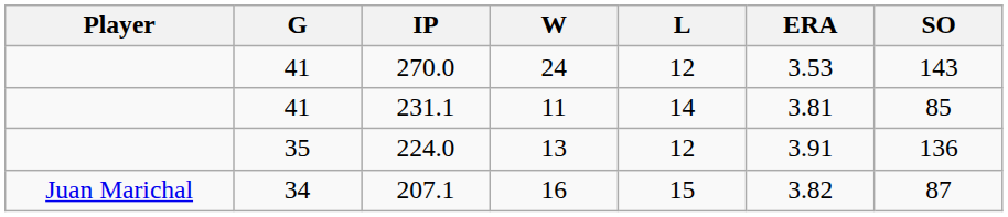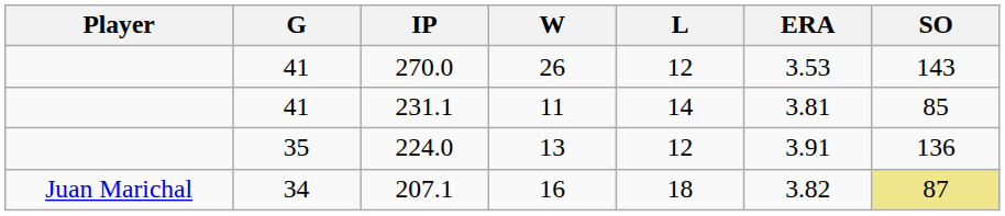 <table class="wikitable sortable">
 <tr>
 <th bgcolor="#DDDDFF" width="16%">Player</th>
 <th bgcolor="#DDDDFF" width="9%">G</th>
 <th bgcolor="#DDDDFF" width="9%">IP</th>
 <th bgcolor="#DDDDFF" width="9%">W</th>
 <th bgcolor="#DDDDFF" width="9%">L</th>
 <th bgcolor="#DDDDFF" width="9%">ERA</th>
 <th bgcolor="#DDDDFF" width="9%">SO</th>
 </tr>
 <tr align="center">
 <td></td>
 <td>41</td>
 <td>270.0</td>
-<td>24</td>
+<td>26</td>
 <td>12</td>
 <td>3.53</td>
 <td>143</td>
 </tr>
 <tr align="center">
 <td></td>
 <td>41</td>
 <td>231.1</td>
 <td>11</td>
 <td>14</td>
 <td>3.81</td>
 <td>85</td>
 </tr>
 <tr align="center">
 <td></td>
 <td>35</td>
 <td>224.0</td>
 <td>13</td>
 <td>12</td>
 <td>3.91</td>
 <td>136</td>
 </tr>
 <tr align="center">
 <td><a href='#'>Juan Marichal</a></td>
 <td>34</td>
 <td>207.1</td>
 <td>16</td>
-<td>15</td>
+<td>18</td>
 <td>3.82</td>
-<td>87</td>
+<td style="background: khaki;">87</td>
 </tr>
 </table>
